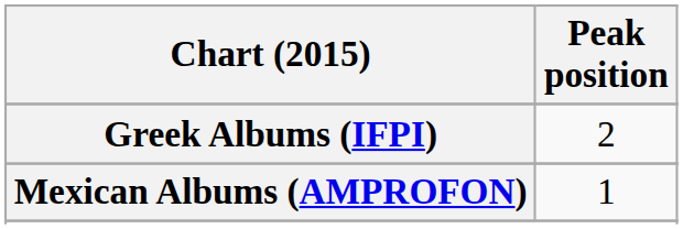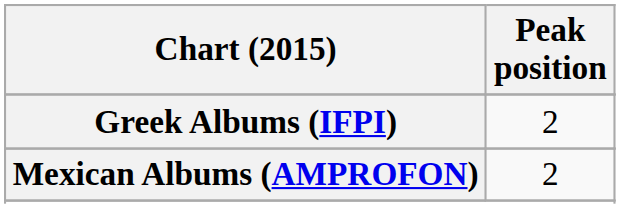 <table class="wikitable sortable plainrowheaders" style="text-align:center">
 <tr>
 <th scope="col">Chart (2015)</th>
 <th scope="col">Peak<br>position</th>
 </tr>
 <tr>
 </tr>
 <tr>
 </tr>
 <tr>
 </tr>
 <tr>
 </tr>
 <tr>
 </tr>
 <tr>
 </tr>
 <tr>
 </tr>
 <tr>
 </tr>
 <tr>
 </tr>
 <tr>
 </tr>
 <tr>
 <th scope="row">Greek Albums (<a href='#'>IFPI</a>)</th>
 <td>2</td>
 </tr>
 <tr>
 </tr>
 <tr>
 </tr>
 <tr>
 </tr>
 <tr>
 </tr>
 <tr>
 <th scope="row">Mexican Albums (<a href='#'>AMPROFON</a>)</th>
-<td align="center">1</td>
+<td align="center">2</td>
 </tr>
 <tr>
 </tr>
 <tr>
 </tr>
 <tr>
 </tr>
 <tr>
 </tr>
 <tr>
 </tr>
 <tr>
 </tr>
 <tr>
 </tr>
 <tr>
 </tr>
 <tr>
 </tr>
 <tr>
 </tr>
 <tr>
 </tr>
 <tr>
 </tr>
 <tr>
 </tr>
 </table>
